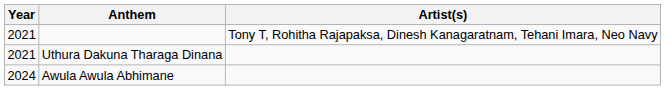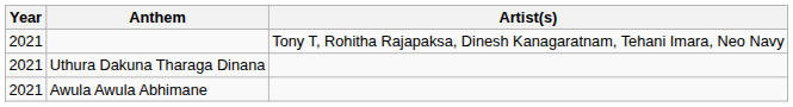 <table class="wikitable" style="text-align:left;font-size:95%">
 <tr>
 <th>Year</th>
 <th>Anthem</th>
 <th>Artist(s)</th>
 </tr>
 <tr>
 <td>2021</td>
 <td></td>
 <td>Tony T, Rohitha Rajapaksa, Dinesh Kanagaratnam, Tehani Imara, Neo Navy</td>
 </tr>
 <tr>
 <td>2021</td>
 <td>Uthura Dakuna Tharaga Dinana</td>
 <td></td>
 </tr>
 <tr>
-<td>2024</td>
+<td>2021</td>
 <td>Awula Awula Abhimane</td>
 <td></td>
 </tr>
 </table>
